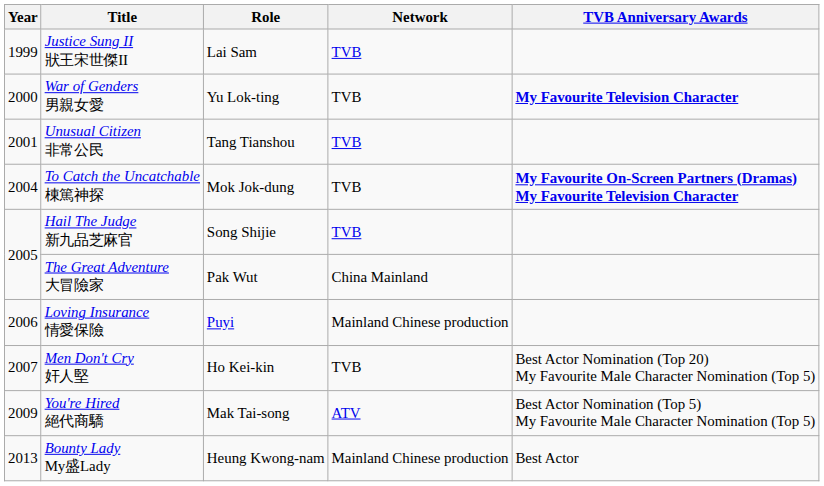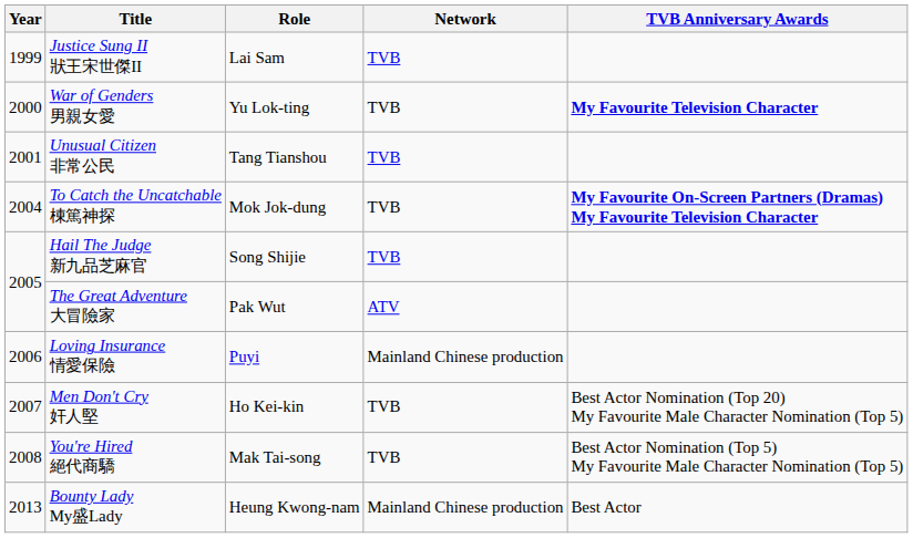 <table class="wikitable" style="font-size: 95%;">
 <tr>
 <th>Year</th>
 <th>Title</th>
 <th>Role</th>
 <th>Network</th>
 <th><a href='#'>TVB Anniversary Awards</a></th>
 </tr>
 <tr>
 <td>1999</td>
 <td><em><a href='#'>Justice Sung II</a></em><br>狀王宋世傑II</td>
 <td>Lai Sam</td>
 <td><a href='#'>TVB</a></td>
 <td></td>
 </tr>
 <tr>
 <td>2000</td>
 <td><em><a href='#'>War of Genders</a></em><br>男親女愛</td>
 <td>Yu Lok-ting</td>
 <td>TVB</td>
 <td><strong><a href='#'>My Favourite Television Character</a></strong></td>
 </tr>
 <tr>
 <td>2001</td>
 <td><em><a href='#'>Unusual Citizen</a></em><br>非常公民</td>
 <td>Tang Tianshou</td>
 <td><a href='#'>TVB</a></td>
 <td></td>
 </tr>
 <tr>
 <td>2004</td>
 <td><em><a href='#'>To Catch the Uncatchable</a></em><br>棟篤神探</td>
 <td>Mok Jok-dung</td>
 <td>TVB</td>
 <td><a href='#'><strong>My Favourite On-Screen Partners (Dramas)</strong> <br> <strong>My Favourite Television Character</strong></a></td>
 </tr>
 <tr>
 <td rowspan="2">2005</td>
 <td><em><a href='#'>Hail The Judge</a></em><br>新九品芝麻官</td>
 <td>Song Shijie</td>
 <td><a href='#'>TVB</a></td>
 <td></td>
 </tr>
 <tr>
 <td><em><a href='#'>The Great Adventure</a></em><br>大冒險家</td>
 <td>Pak Wut</td>
-<td>China Mainland</td>
+<td><a href='#'>ATV</a></td>
 <td></td>
 </tr>
 <tr>
 <td>2006</td>
 <td><em><a href='#'>Loving Insurance</a></em><br>情愛保險</td>
 <td><a href='#'>Puyi</a></td>
 <td>Mainland Chinese production</td>
 <td></td>
 </tr>
 <tr>
 <td>2007</td>
 <td><em><a href='#'>Men Don't Cry</a></em><br>奸人堅</td>
 <td>Ho Kei-kin</td>
 <td>TVB</td>
 <td>Best Actor Nomination (Top 20)<br>My Favourite Male Character Nomination (Top 5)</td>
 </tr>
 <tr>
-<td>2009</td>
+<td>2008</td>
 <td><em><a href='#'>You're Hired</a></em><br>絕代商驕</td>
 <td>Mak Tai-song</td>
-<td><a href='#'>ATV</a></td>
+<td>TVB</td>
 <td>Best Actor Nomination (Top 5)<br>My Favourite Male Character Nomination (Top 5)</td>
 </tr>
 <tr>
 <td>2013</td>
 <td><em><a href='#'>Bounty Lady</a></em><br>My盛Lady</td>
 <td>Heung Kwong-nam</td>
 <td>Mainland Chinese production</td>
 <td>Best Actor</td>
 </tr>
 </table>
